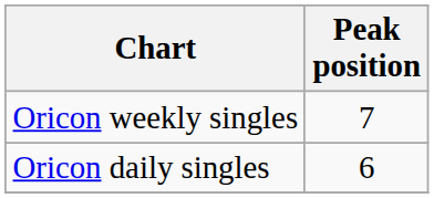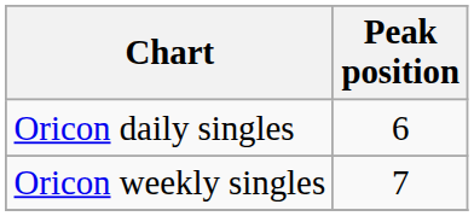 <table class="wikitable">
 <tr>
 <th>Chart</th>
 <th>Peak<br>position</th>
 </tr>
 <tr>
+<td><a href='#'>Oricon</a> daily singles</td>
+<td align="center">6</td>
+</tr>
+<tr>
 <td><a href='#'>Oricon</a> weekly singles</td>
 <td align="center">7</td>
 </tr>
 <tr>
-<td><a href='#'>Oricon</a> daily singles</td>
-<td align="center">6</td>
-</tr>
-<tr>
 </tr>
 </table>
